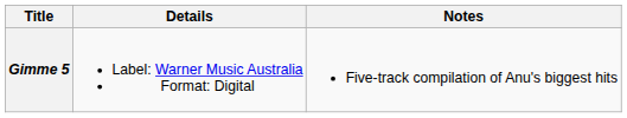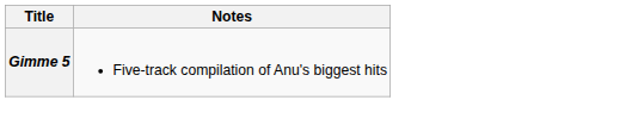 <table class="wikitable plainrowheaders" style="text-align:center;" border="1">
 <tr>
 <th scope="col">Title</th>
-<th scope="col">Details</th>
 <th scope="col">Notes</th>
 </tr>
 <tr>
 <th scope="row"><em>Gimme 5</em></th>
-<td><br><ul><li>Label: <a href='#'>Warner Music Australia</a></li><li>Format: Digital</li></ul></td>
 <td><br><ul><li>Five-track compilation of Anu's biggest hits</li></ul></td>
 </tr>
 </table>
